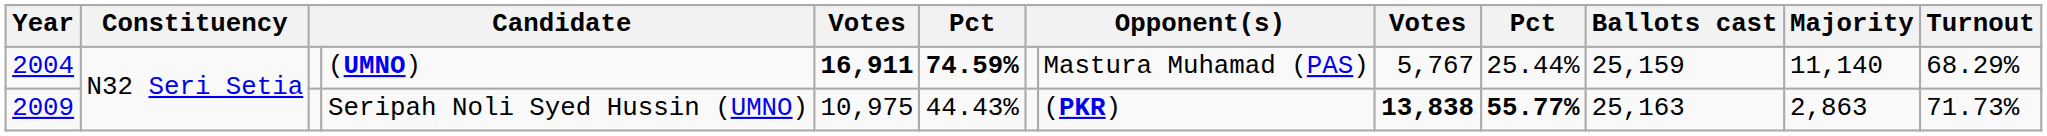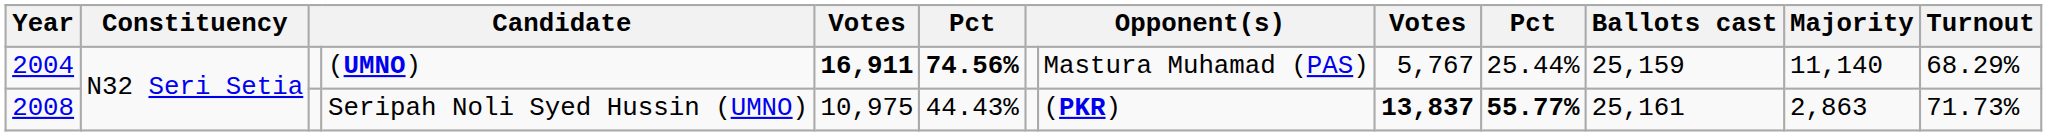 <table class="wikitable" style="margin:0.5em ; font-size:95%">
 <tr>
 <th>Year</th>
 <th>Constituency</th>
 <th colspan=2>Candidate</th>
 <th>Votes</th>
 <th>Pct</th>
 <th colspan=2>Opponent(s)</th>
 <th>Votes</th>
 <th>Pct</th>
 <th>Ballots cast</th>
 <th>Majority</th>
 <th>Turnout</th>
 </tr>
 <tr>
 <td><a href='#'>2004</a></td>
 <td rowspan=2>N32 <a href='#'>Seri Setia</a></td>
 <td></td>
 <td> (<a href='#'><strong>UMNO</strong></a>)</td>
 <td align="right"><strong>16,911</strong></td>
-<td><strong>74.59%</strong></td>
+<td><strong>74.56%</strong></td>
 <td></td>
 <td>Mastura Muhamad (<a href='#'>PAS</a>)</td>
 <td align="right">5,767</td>
 <td>25.44%</td>
 <td>25,159</td>
 <td>11,140</td>
 <td>68.29%</td>
 </tr>
 <tr>
-<td><a href='#'>2009</a></td>
+<td><a href='#'>2008</a></td>
 <td></td>
 <td>Seripah Noli Syed Hussin (<a href='#'>UMNO</a>)</td>
 <td align="right">10,975</td>
 <td>44.43%</td>
 <td></td>
 <td> (<a href='#'><strong>PKR</strong></a>)</td>
-<td align="right"><strong>13,838</strong></td>
+<td align="right"><strong>13,837</strong></td>
 <td><strong>55.77%</strong></td>
-<td>25,163</td>
+<td>25,161</td>
 <td>2,863</td>
 <td>71.73%</td>
 </tr>
 </table>
